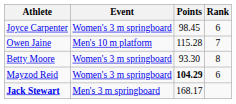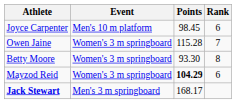 <table class="wikitable" style="font-size:90%;">
 <tr>
 <th>Athlete</th>
 <th>Event</th>
 <th>Points</th>
 <th>Rank</th>
 </tr>
 <tr align=center>
 <td align=left><a href='#'>Joyce Carpenter</a></td>
-<td align=left><a href='#'>Women's 3 m springboard</a></td>
+<td align=left><a href='#'>Men's 10 m platform</a></td>
 <td>98.45</td>
 <td>6</td>
 </tr>
 <tr align=center>
 <td align=left><a href='#'>Owen Jaine</a></td>
-<td align=left><a href='#'>Men's 10 m platform</a></td>
+<td align=left><a href='#'>Women's 3 m springboard</a></td>
 <td>115.28</td>
 <td>7</td>
 </tr>
 <tr align=center>
 <td align=left><a href='#'>Betty Moore</a></td>
 <td align=left><a href='#'>Women's 3 m springboard</a></td>
 <td>93.30</td>
 <td>8</td>
 </tr>
 <tr align=center>
 <td align=left><a href='#'>Mayzod Reid</a></td>
 <td align=left><a href='#'>Women's 3 m springboard</a></td>
 <td><strong>104.29</strong></td>
 <td>6</td>
 </tr>
 <tr align=center>
 <td align=left><strong><a href='#'>Jack Stewart</a></strong></td>
 <td align=left><a href='#'>Men's 3 m springboard</a></td>
 <td>168.17</td>
 <td></td>
 </tr>
 </table>
